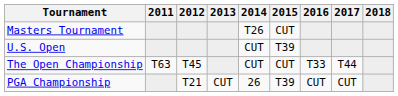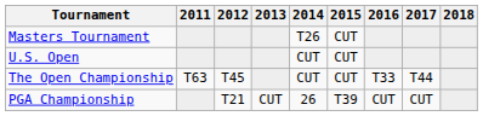 <table class="wikitable" style="font-size:95%;text-align:center;">
 <tr>
 <th>Tournament</th>
 <th>2011</th>
 <th>2012</th>
 <th>2013</th>
 <th>2014</th>
 <th>2015</th>
 <th>2016</th>
 <th>2017</th>
 <th>2018</th>
 </tr>
 <tr>
 <td align=left><a href='#'>Masters Tournament</a></td>
 <td style="background:#eeeeee;"></td>
 <td style="background:#eeeeee;"></td>
 <td style="background:#eeeeee;"></td>
 <td>T26</td>
 <td>CUT</td>
 <td style="background:#eeeeee;"></td>
 <td style="background:#eeeeee;"></td>
 <td style="background:#eeeeee;"></td>
 </tr>
 <tr>
 <td align=left><a href='#'>U.S. Open</a></td>
 <td style="background:#eeeeee;"></td>
 <td style="background:#eeeeee;"></td>
 <td style="background:#eeeeee;"></td>
 <td>CUT</td>
-<td>T39</td>
+<td>CUT</td>
 <td style="background:#eeeeee;"></td>
 <td style="background:#eeeeee;"></td>
 <td style="background:#eeeeee;"></td>
 </tr>
 <tr>
 <td align=left><a href='#'>The Open Championship</a></td>
 <td>T63</td>
 <td>T45</td>
 <td style="background:#eeeeee;"></td>
 <td>CUT</td>
 <td>CUT</td>
 <td>T33</td>
 <td>T44</td>
 <td style="background:#eeeeee;"></td>
 </tr>
 <tr>
 <td align=left><a href='#'>PGA Championship</a></td>
 <td style="background:#eeeeee;"></td>
 <td>T21</td>
 <td>CUT</td>
 <td>26</td>
 <td>T39</td>
 <td>CUT</td>
 <td>CUT</td>
 <td style="background:#eeeeee;"></td>
 </tr>
 </table>
